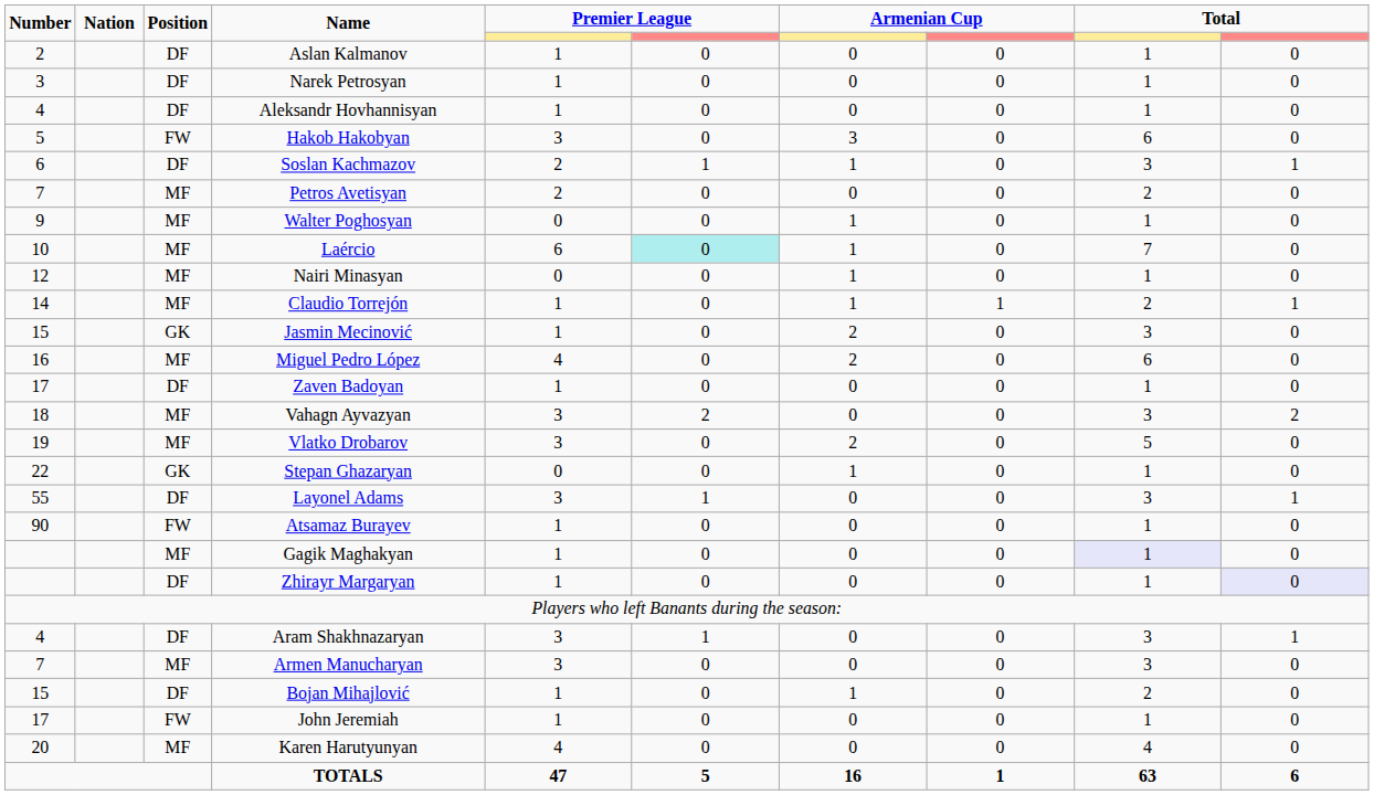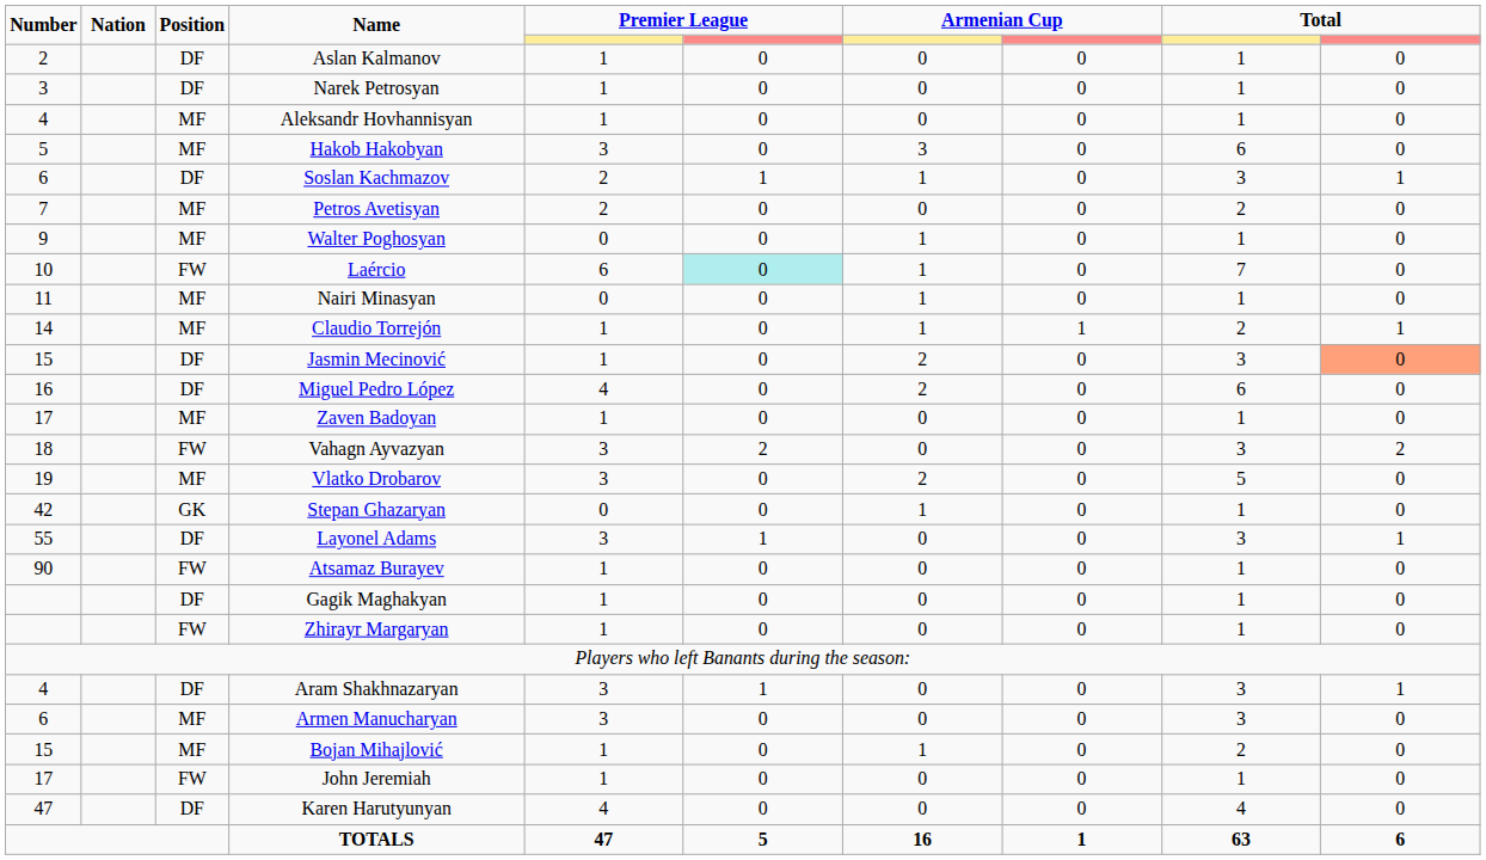 <table class="wikitable" style="text-align:center;">
 <tr>
 <td rowspan="2"  style="width:5%; text-align:center;"><strong>Number</strong></td>
 <td rowspan="2"  style="width:5%; text-align:center;"><strong>Nation</strong></td>
 <td rowspan="2"  style="width:5%; text-align:center;"><strong>Position</strong></td>
 <td rowspan="2"  style="width:20%; text-align:center;"><strong>Name</strong></td>
 <td colspan="2" style="text-align:center;"><strong><a href='#'>Premier League</a></strong></td>
 <td colspan="2" style="text-align:center;"><strong><a href='#'>Armenian Cup</a></strong></td>
 <td colspan="2" style="text-align:center;"><strong>Total</strong></td>
 </tr>
 <tr>
 <th style="width:60px; background:#fe9;"></th>
 <th style="width:60px; background:#ff8888;"></th>
 <th style="width:60px; background:#fe9;"></th>
 <th style="width:60px; background:#ff8888;"></th>
 <th style="width:60px; background:#fe9;"></th>
 <th style="width:60px; background:#ff8888;"></th>
 </tr>
 <tr>
 <td>2</td>
 <td></td>
 <td>DF</td>
 <td>Aslan Kalmanov</td>
 <td>1</td>
 <td>0</td>
 <td>0</td>
 <td>0</td>
 <td>1</td>
 <td>0</td>
 </tr>
 <tr>
 <td>3</td>
 <td></td>
 <td>DF</td>
 <td>Narek Petrosyan</td>
 <td>1</td>
 <td>0</td>
 <td>0</td>
 <td>0</td>
 <td>1</td>
 <td>0</td>
 </tr>
 <tr>
 <td>4</td>
 <td></td>
-<td>DF</td>
+<td>MF</td>
 <td>Aleksandr Hovhannisyan</td>
 <td>1</td>
 <td>0</td>
 <td>0</td>
 <td>0</td>
 <td>1</td>
 <td>0</td>
 </tr>
 <tr>
 <td>5</td>
 <td></td>
-<td>FW</td>
+<td>MF</td>
 <td><a href='#'>Hakob Hakobyan</a></td>
 <td>3</td>
 <td>0</td>
 <td>3</td>
 <td>0</td>
 <td>6</td>
 <td>0</td>
 </tr>
 <tr>
 <td>6</td>
 <td></td>
 <td>DF</td>
 <td><a href='#'>Soslan Kachmazov</a></td>
 <td>2</td>
 <td>1</td>
 <td>1</td>
 <td>0</td>
 <td>3</td>
 <td>1</td>
 </tr>
 <tr>
 <td>7</td>
 <td></td>
 <td>MF</td>
 <td><a href='#'>Petros Avetisyan</a></td>
 <td>2</td>
 <td>0</td>
 <td>0</td>
 <td>0</td>
 <td>2</td>
 <td>0</td>
 </tr>
 <tr>
 <td>9</td>
 <td></td>
 <td>MF</td>
 <td><a href='#'>Walter Poghosyan</a></td>
 <td>0</td>
 <td>0</td>
 <td>1</td>
 <td>0</td>
 <td>1</td>
 <td>0</td>
 </tr>
 <tr>
 <td>10</td>
 <td></td>
-<td>MF</td>
+<td>FW</td>
 <td><a href='#'>Laércio</a></td>
 <td>6</td>
 <td style="background: paleturquoise;">0</td>
 <td>1</td>
 <td>0</td>
 <td>7</td>
 <td>0</td>
 </tr>
 <tr>
-<td>12</td>
+<td>11</td>
 <td></td>
 <td>MF</td>
 <td>Nairi Minasyan</td>
 <td>0</td>
 <td>0</td>
 <td>1</td>
 <td>0</td>
 <td>1</td>
 <td>0</td>
 </tr>
 <tr>
 <td>14</td>
 <td></td>
 <td>MF</td>
 <td><a href='#'>Claudio Torrejón</a></td>
 <td>1</td>
 <td>0</td>
 <td>1</td>
 <td>1</td>
 <td>2</td>
 <td>1</td>
 </tr>
 <tr>
 <td>15</td>
 <td></td>
-<td>GK</td>
+<td>DF</td>
 <td><a href='#'>Jasmin Mecinović</a></td>
 <td>1</td>
 <td>0</td>
 <td>2</td>
 <td>0</td>
 <td>3</td>
-<td>0</td>
+<td style="background: lightsalmon;">0</td>
 </tr>
 <tr>
 <td>16</td>
 <td></td>
-<td>MF</td>
+<td>DF</td>
 <td><a href='#'>Miguel Pedro López</a></td>
 <td>4</td>
 <td>0</td>
 <td>2</td>
 <td>0</td>
 <td>6</td>
 <td>0</td>
 </tr>
 <tr>
 <td>17</td>
 <td></td>
-<td>DF</td>
+<td>MF</td>
 <td><a href='#'>Zaven Badoyan</a></td>
 <td>1</td>
 <td>0</td>
 <td>0</td>
 <td>0</td>
 <td>1</td>
 <td>0</td>
 </tr>
 <tr>
 <td>18</td>
 <td></td>
-<td>MF</td>
+<td>FW</td>
 <td>Vahagn Ayvazyan</td>
 <td>3</td>
 <td>2</td>
 <td>0</td>
 <td>0</td>
 <td>3</td>
 <td>2</td>
 </tr>
 <tr>
 <td>19</td>
 <td></td>
 <td>MF</td>
 <td><a href='#'>Vlatko Drobarov</a></td>
 <td>3</td>
 <td>0</td>
 <td>2</td>
 <td>0</td>
 <td>5</td>
 <td>0</td>
 </tr>
 <tr>
-<td>22</td>
+<td>42</td>
 <td></td>
 <td>GK</td>
 <td><a href='#'>Stepan Ghazaryan</a></td>
 <td>0</td>
 <td>0</td>
 <td>1</td>
 <td>0</td>
 <td>1</td>
 <td>0</td>
 </tr>
 <tr>
 <td>55</td>
 <td></td>
 <td>DF</td>
 <td><a href='#'>Layonel Adams</a></td>
 <td>3</td>
 <td>1</td>
 <td>0</td>
 <td>0</td>
 <td>3</td>
 <td>1</td>
 </tr>
 <tr>
 <td>90</td>
 <td></td>
 <td>FW</td>
 <td><a href='#'>Atsamaz Burayev</a></td>
 <td>1</td>
 <td>0</td>
 <td>0</td>
 <td>0</td>
 <td>1</td>
 <td>0</td>
 </tr>
 <tr>
 <td></td>
 <td></td>
-<td>MF</td>
+<td>DF</td>
 <td>Gagik Maghakyan</td>
 <td>1</td>
 <td>0</td>
 <td>0</td>
 <td>0</td>
-<td style="background: lavender;">1</td>
+<td>1</td>
 <td>0</td>
 </tr>
 <tr>
 <td></td>
 <td></td>
-<td>DF</td>
+<td>FW</td>
 <td><a href='#'>Zhirayr Margaryan</a></td>
 <td>1</td>
 <td>0</td>
 <td>0</td>
 <td>0</td>
 <td>1</td>
-<td style="background: lavender;">0</td>
+<td>0</td>
 </tr>
 <tr>
 <td colspan="14"><em>Players who left Banants during the season:</em></td>
 </tr>
 <tr>
 <td>4</td>
 <td></td>
 <td>DF</td>
 <td>Aram Shakhnazaryan</td>
 <td>3</td>
 <td>1</td>
 <td>0</td>
 <td>0</td>
 <td>3</td>
 <td>1</td>
 </tr>
 <tr>
-<td>7</td>
+<td>6</td>
 <td></td>
 <td>MF</td>
 <td><a href='#'>Armen Manucharyan</a></td>
 <td>3</td>
 <td>0</td>
 <td>0</td>
 <td>0</td>
 <td>3</td>
 <td>0</td>
 </tr>
 <tr>
 <td>15</td>
 <td></td>
-<td>DF</td>
+<td>MF</td>
 <td><a href='#'>Bojan Mihajlović</a></td>
 <td>1</td>
 <td>0</td>
 <td>1</td>
 <td>0</td>
 <td>2</td>
 <td>0</td>
 </tr>
 <tr>
 <td>17</td>
 <td></td>
 <td>FW</td>
 <td>John Jeremiah</td>
 <td>1</td>
 <td>0</td>
 <td>0</td>
 <td>0</td>
 <td>1</td>
 <td>0</td>
 </tr>
 <tr>
-<td>20</td>
+<td>47</td>
 <td></td>
-<td>MF</td>
+<td>DF</td>
 <td>Karen Harutyunyan</td>
 <td>4</td>
 <td>0</td>
 <td>0</td>
 <td>0</td>
 <td>4</td>
 <td>0</td>
 </tr>
 <tr>
 <td colspan="3"></td>
 <td><strong>TOTALS</strong></td>
 <td><strong>47</strong></td>
 <td><strong>5</strong></td>
 <td><strong>16</strong></td>
 <td><strong>1</strong></td>
 <td><strong>63</strong></td>
 <td><strong>6</strong></td>
 </tr>
 </table>
